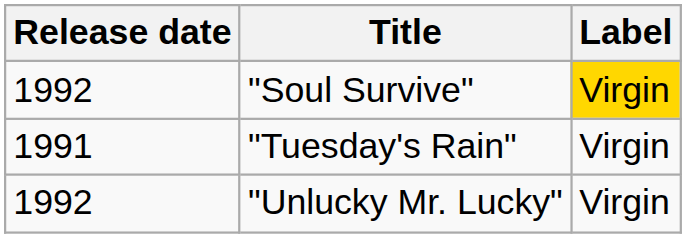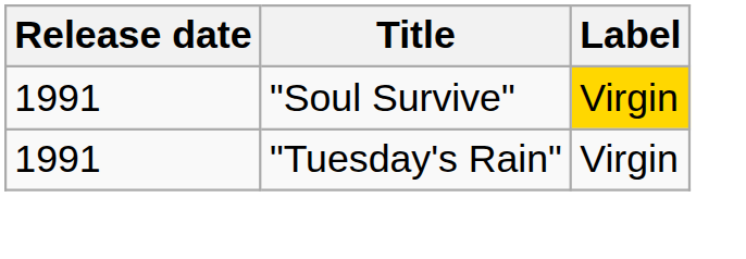 <table class="wikitable">
 <tr>
 <th>Release date</th>
 <th>Title</th>
 <th>Label</th>
 </tr>
 <tr>
-<td>1992</td>
+<td>1991</td>
 <td>"Soul Survive"</td>
 <td style="background: gold;">Virgin</td>
 </tr>
 <tr>
 <td>1991</td>
 <td>"Tuesday's Rain"</td>
 <td>Virgin</td>
 </tr>
-<tr>
-<td>1992</td>
-<td>"Unlucky Mr. Lucky"</td>
-<td>Virgin</td>
-</tr>
 </table>
